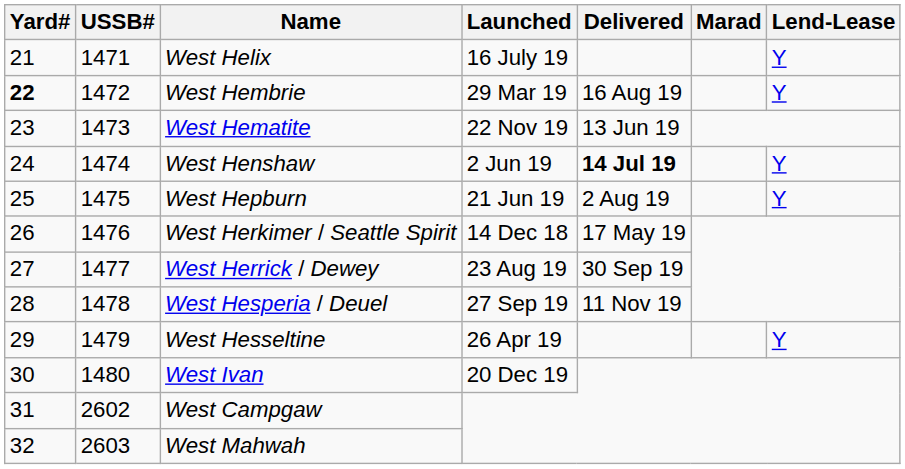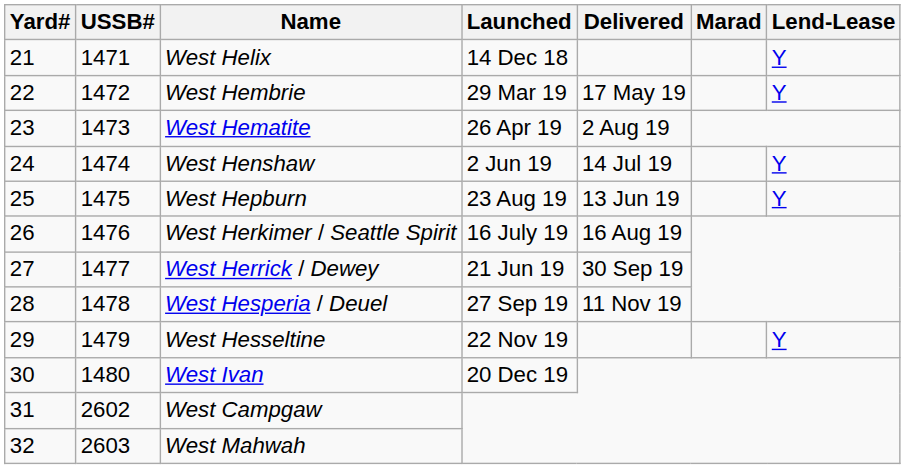 <table class="wikitable sortable">
 <tr>
 <th>Yard#</th>
 <th>USSB#</th>
 <th>Name</th>
 <th>Launched</th>
 <th>Delivered</th>
 <th>Marad</th>
 <th>Lend-Lease</th>
 </tr>
 <tr>
 <td>21</td>
 <td>1471</td>
 <td><em>West Helix</em></td>
-<td>16 July 19</td>
+<td>14 Dec 18</td>
 <td></td>
 <td></td>
 <td><a href='#'>Y</a></td>
 </tr>
 <tr>
-<td><strong>22</strong></td>
+<td>22</td>
 <td>1472</td>
 <td><em>West Hembrie</em></td>
 <td>29 Mar 19</td>
-<td>16 Aug 19</td>
+<td>17 May 19</td>
 <td></td>
 <td><a href='#'>Y</a></td>
 </tr>
 <tr>
 <td>23</td>
 <td>1473</td>
 <td><em><a href='#'>West Hematite</a></em></td>
-<td>22 Nov 19</td>
-<td>13 Jun 19</td>
+<td>26 Apr 19</td>
+<td>2 Aug 19</td>
 </tr>
 <tr>
 <td>24</td>
 <td>1474</td>
 <td><em>West Henshaw</em></td>
 <td>2 Jun 19</td>
-<td><strong>14 Jul 19</strong></td>
+<td>14 Jul 19</td>
 <td></td>
 <td><a href='#'>Y</a></td>
 </tr>
 <tr>
 <td>25</td>
 <td>1475</td>
 <td><em>West Hepburn</em></td>
-<td>21 Jun 19</td>
-<td>2 Aug 19</td>
+<td>23 Aug 19</td>
+<td>13 Jun 19</td>
 <td></td>
 <td><a href='#'>Y</a></td>
 </tr>
 <tr>
 <td>26</td>
 <td>1476</td>
 <td><em>West Herkimer</em> / <em>Seattle Spirit</em></td>
-<td>14 Dec 18</td>
-<td>17 May 19</td>
+<td>16 July 19</td>
+<td>16 Aug 19</td>
 </tr>
 <tr>
 <td>27</td>
 <td>1477</td>
 <td><a href='#'><em>West Herrick</em></a> / <em>Dewey</em></td>
-<td>23 Aug 19</td>
+<td>21 Jun 19</td>
 <td>30 Sep 19</td>
 </tr>
 <tr>
 <td>28</td>
 <td>1478</td>
 <td><em><a href='#'>West Hesperia</a></em> / <em>Deuel</em></td>
 <td>27 Sep 19</td>
 <td>11 Nov 19</td>
 </tr>
 <tr>
 <td>29</td>
 <td>1479</td>
 <td><em>West Hesseltine</em></td>
-<td>26 Apr 19</td>
+<td>22 Nov 19</td>
 <td></td>
 <td></td>
 <td><a href='#'>Y</a></td>
 </tr>
 <tr>
 <td>30</td>
 <td>1480</td>
 <td><em><a href='#'>West Ivan</a></em></td>
 <td>20 Dec 19</td>
 </tr>
 <tr>
 <td>31</td>
 <td>2602</td>
 <td><em>West Campgaw</em></td>
 </tr>
 <tr>
 <td>32</td>
 <td>2603</td>
 <td><em>West Mahwah</em></td>
 </tr>
 </table>
